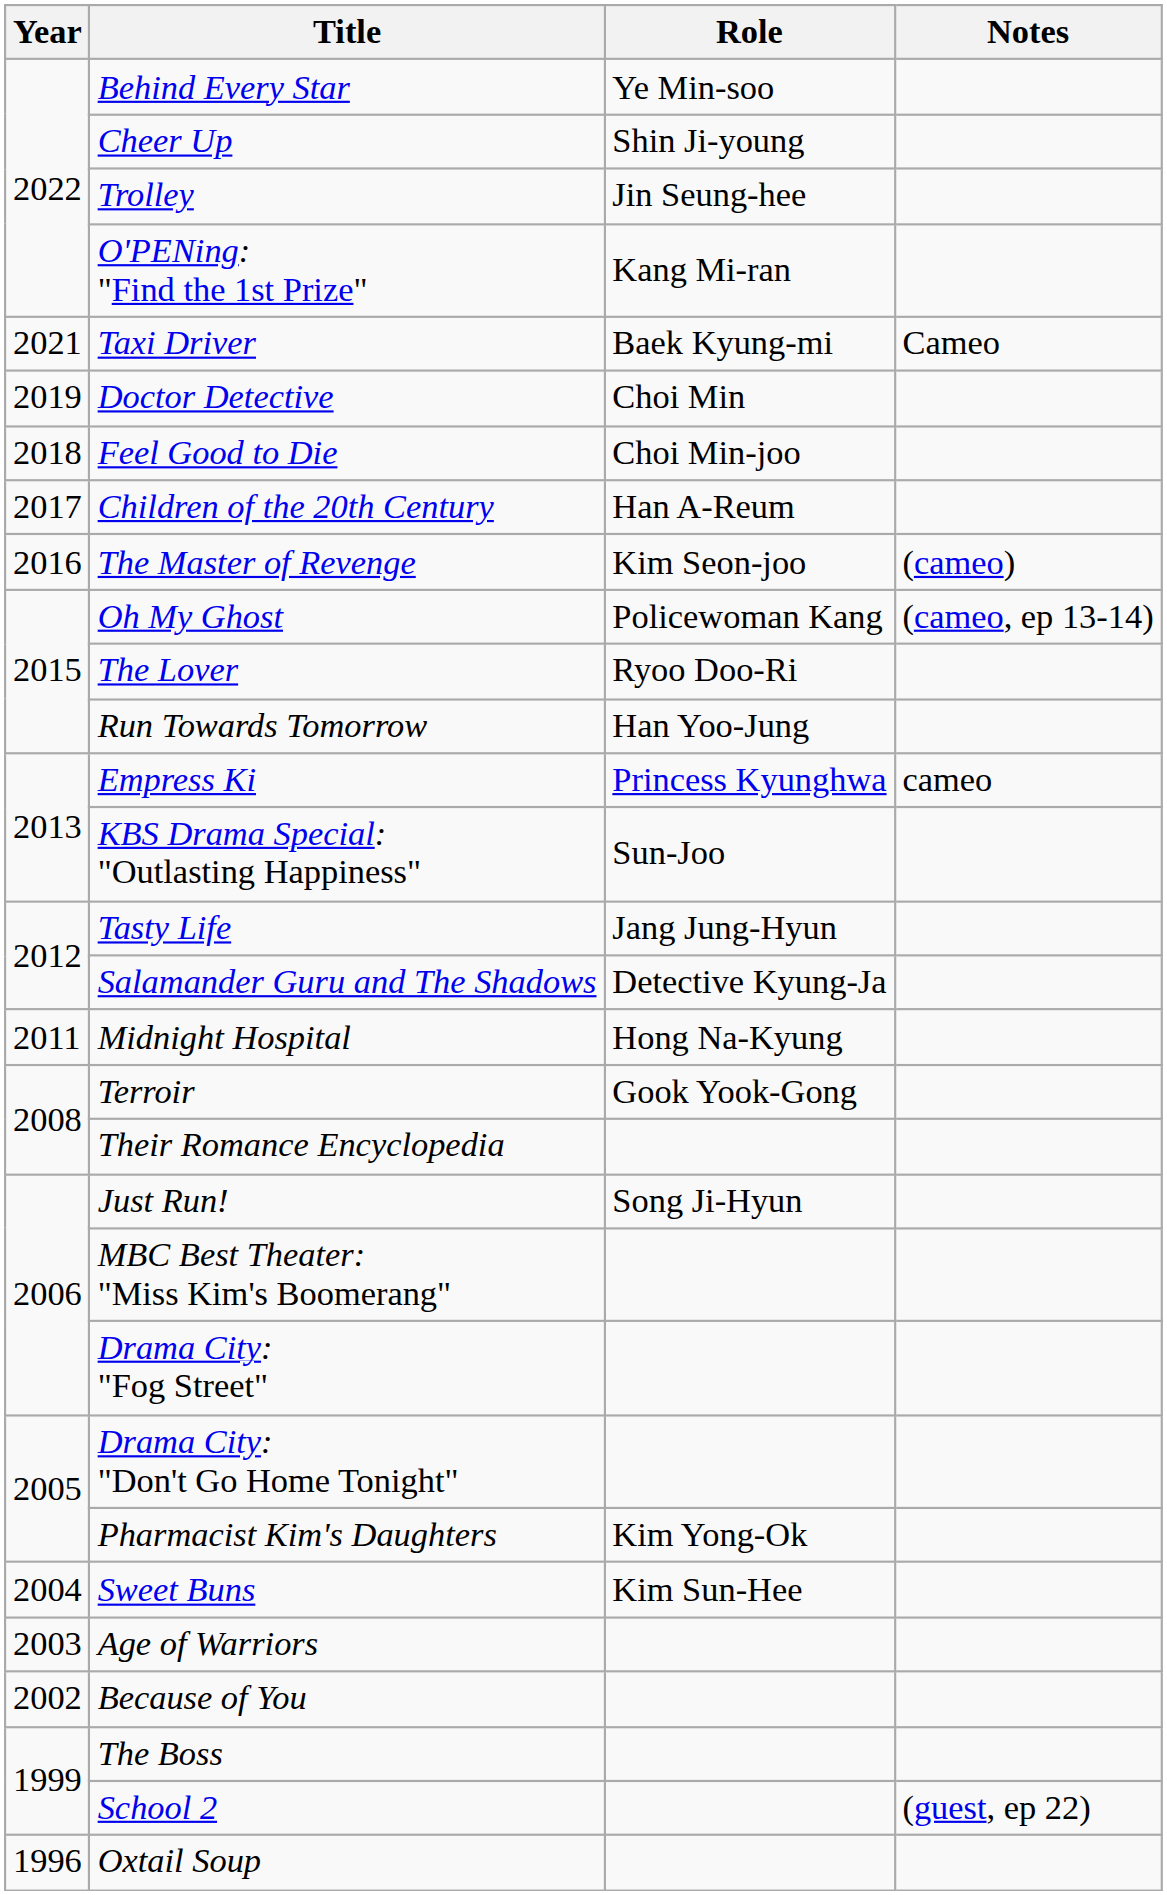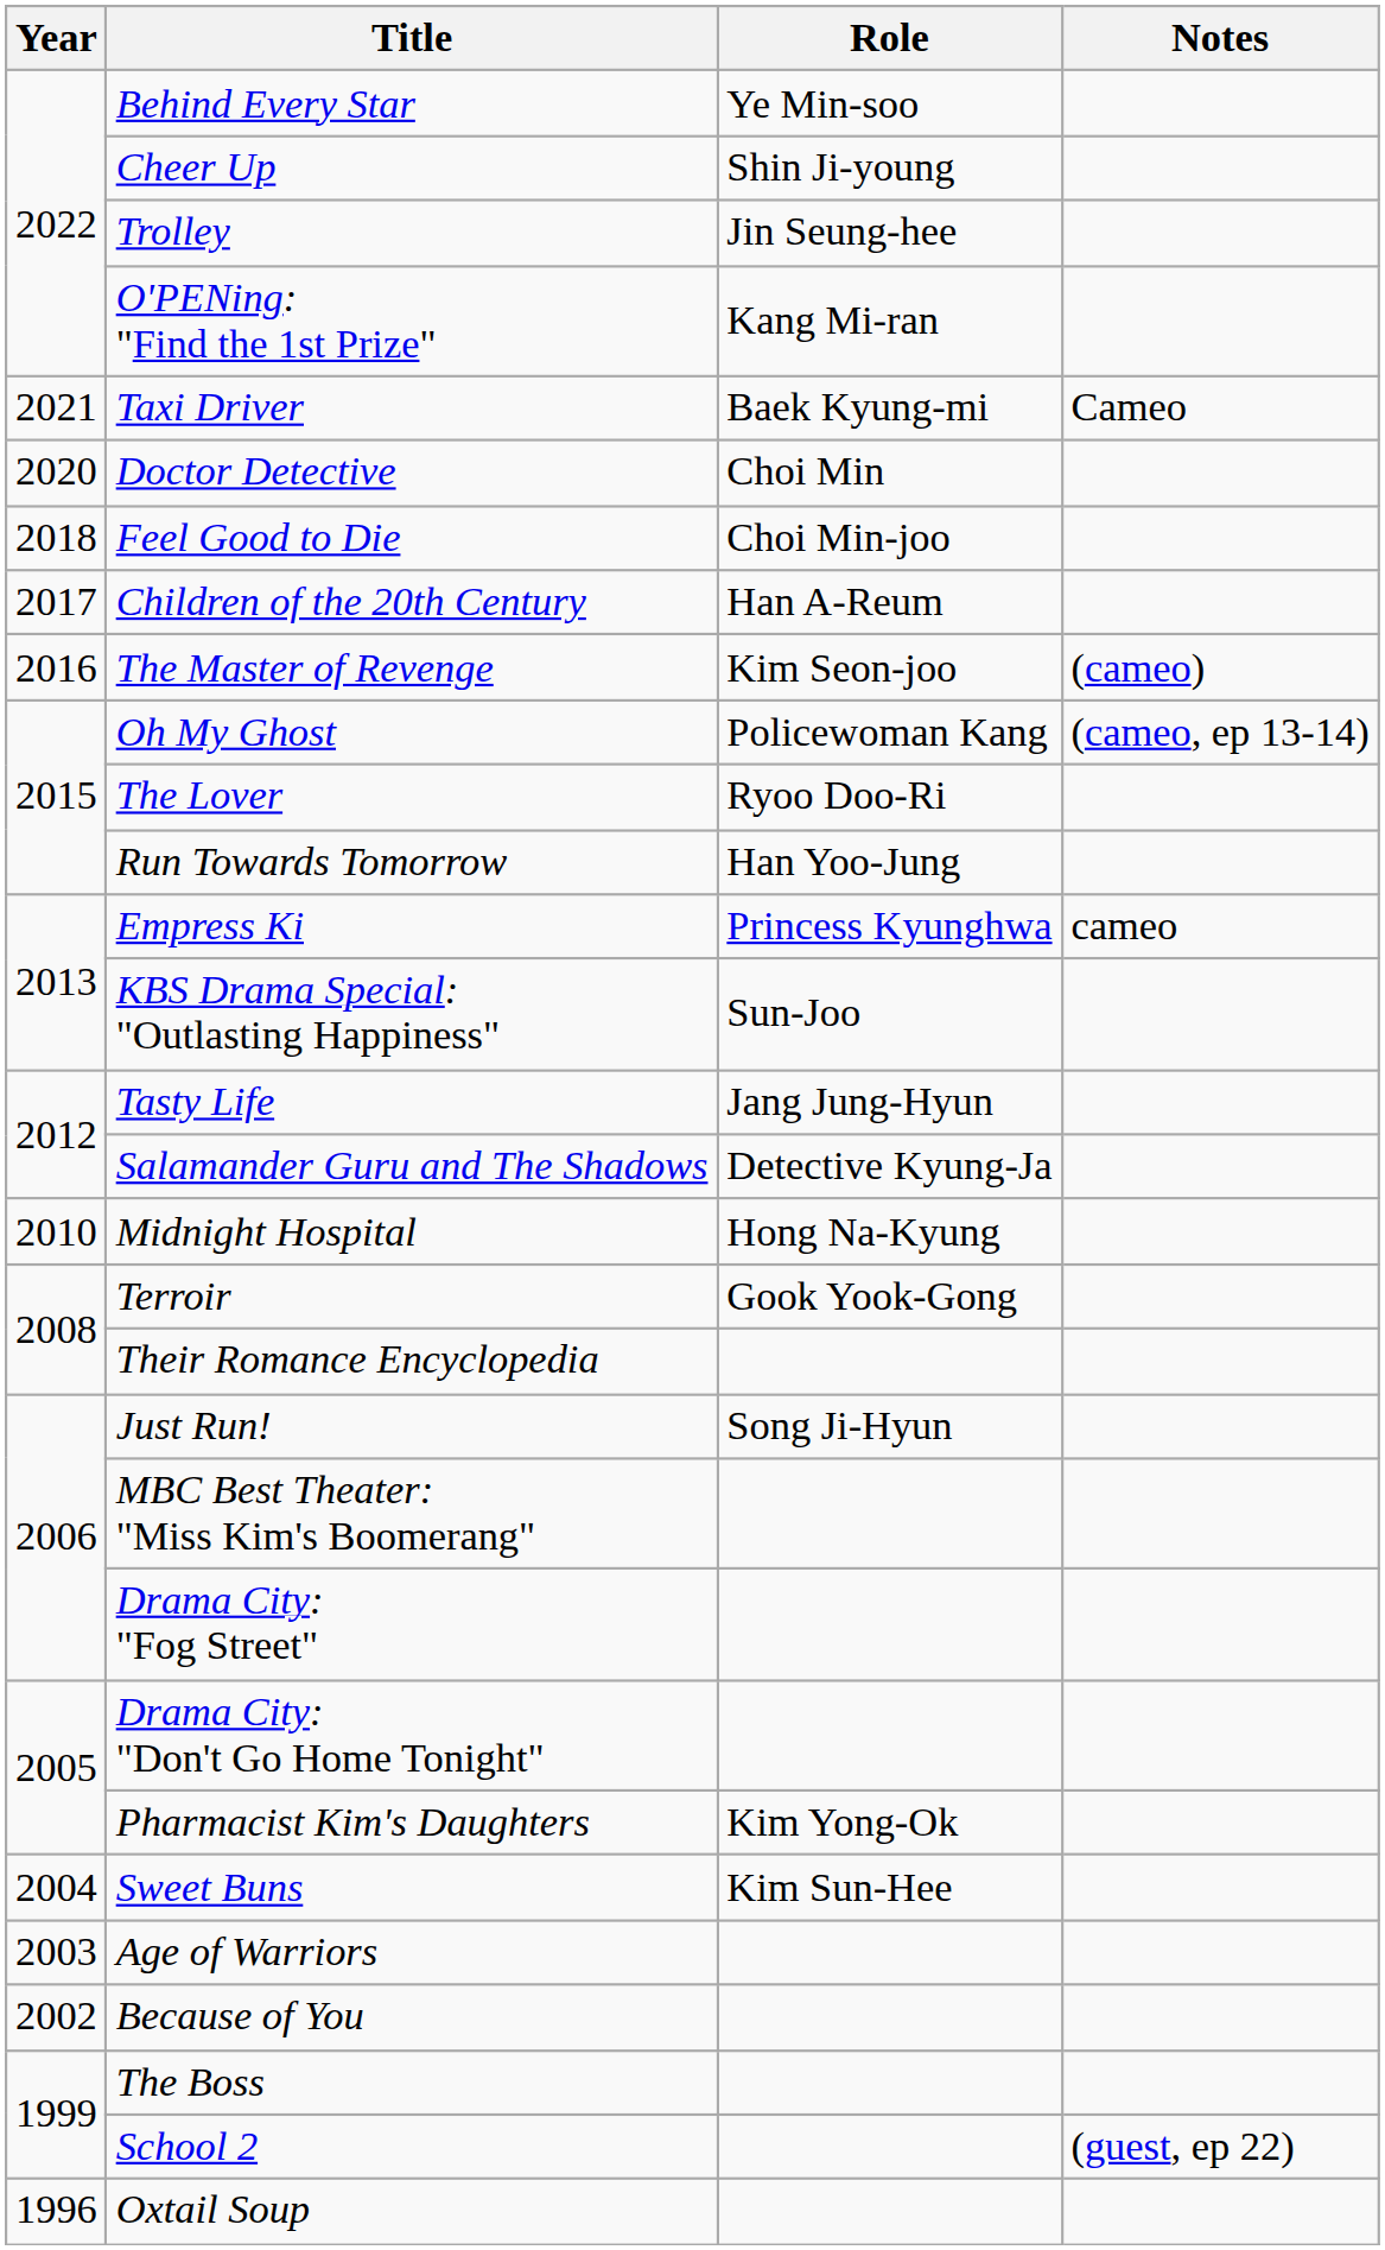 <table class="wikitable sortable">
 <tr>
 <th>Year</th>
 <th>Title</th>
 <th>Role</th>
 <th>Notes</th>
 </tr>
 <tr>
 <td rowspan="4">2022</td>
 <td><em><a href='#'>Behind Every Star</a></em></td>
 <td>Ye Min-soo</td>
 <td></td>
 </tr>
 <tr>
 <td><em><a href='#'>Cheer Up</a></em></td>
 <td>Shin Ji-young</td>
 <td></td>
 </tr>
 <tr>
 <td><em><a href='#'>Trolley</a></em></td>
 <td>Jin Seung-hee</td>
 <td></td>
 </tr>
 <tr>
 <td><em><a href='#'>O'PENing</a>:</em><br>"<a href='#'>Find the 1st Prize</a>"</td>
 <td>Kang Mi-ran</td>
 <td one act-drama; season 5></td>
 </tr>
 <tr>
 <td>2021</td>
 <td><em><a href='#'>Taxi Driver</a></em></td>
 <td>Baek Kyung-mi</td>
 <td>Cameo  </td>
 </tr>
 <tr>
-<td>2019</td>
+<td>2020</td>
 <td><em><a href='#'>Doctor Detective</a></em></td>
 <td>Choi Min</td>
 <td></td>
 </tr>
 <tr>
 <td>2018</td>
 <td><em><a href='#'>Feel Good to Die</a></em></td>
 <td>Choi Min-joo</td>
 <td></td>
 </tr>
 <tr>
 <td>2017</td>
 <td><em><a href='#'>Children of the 20th Century</a></em></td>
 <td>Han A-Reum</td>
 <td></td>
 </tr>
 <tr>
 <td>2016</td>
 <td><em><a href='#'>The Master of Revenge</a></em></td>
 <td>Kim Seon-joo</td>
 <td>(<a href='#'>cameo</a>)</td>
 </tr>
 <tr>
 <td rowspan="3">2015</td>
 <td><em><a href='#'>Oh My Ghost</a></em></td>
 <td>Policewoman Kang</td>
 <td>(<a href='#'>cameo</a>, ep 13-14)</td>
 </tr>
 <tr>
 <td><em><a href='#'>The Lover</a></em></td>
 <td>Ryoo Doo-Ri</td>
 <td></td>
 </tr>
 <tr>
 <td><em>Run Towards Tomorrow</em></td>
 <td>Han Yoo-Jung</td>
 <td></td>
 </tr>
 <tr>
 <td rowspan="2">2013</td>
 <td><em><a href='#'>Empress Ki</a></em></td>
 <td><a href='#'>Princess Kyunghwa</a></td>
 <td>cameo</td>
 </tr>
 <tr>
 <td><em><a href='#'>KBS Drama Special</a>:</em><br>"Outlasting Happiness"</td>
 <td>Sun-Joo</td>
 <td></td>
 </tr>
 <tr>
 <td rowspan="2">2012</td>
 <td><em><a href='#'>Tasty Life</a></em></td>
 <td>Jang Jung-Hyun</td>
 <td></td>
 </tr>
 <tr>
 <td><em><a href='#'>Salamander Guru and The Shadows</a></em></td>
 <td>Detective Kyung-Ja</td>
 <td></td>
 </tr>
 <tr>
-<td>2011</td>
+<td>2010</td>
 <td><em>Midnight Hospital</em></td>
 <td>Hong Na-Kyung</td>
 <td></td>
 </tr>
 <tr>
 <td rowspan=2>2008</td>
 <td><em>Terroir</em></td>
 <td>Gook Yook-Gong</td>
 <td></td>
 </tr>
 <tr>
 <td><em>Their Romance Encyclopedia</em></td>
 <td></td>
 <td></td>
 </tr>
 <tr>
 <td rowspan=3>2006</td>
 <td><em>Just Run!</em></td>
 <td>Song Ji-Hyun</td>
 <td></td>
 </tr>
 <tr>
 <td><em>MBC Best Theater:</em><br>"Miss Kim's Boomerang"</td>
 <td></td>
 <td></td>
 </tr>
 <tr>
 <td><em><a href='#'>Drama City</a>:</em><br>"Fog Street"</td>
 <td></td>
 <td></td>
 </tr>
 <tr>
 <td rowspan=2>2005</td>
 <td><em><a href='#'>Drama City</a>:</em><br>"Don't Go Home Tonight"</td>
 <td></td>
 <td></td>
 </tr>
 <tr>
 <td><em>Pharmacist Kim's Daughters</em></td>
 <td>Kim Yong-Ok</td>
 <td></td>
 </tr>
 <tr>
 <td>2004</td>
 <td><em><a href='#'>Sweet Buns</a></em></td>
 <td>Kim Sun-Hee</td>
 <td></td>
 </tr>
 <tr>
 <td>2003</td>
 <td><em>Age of Warriors</em></td>
 <td></td>
 <td></td>
 </tr>
 <tr>
 <td>2002</td>
 <td><em>Because of You</em></td>
 <td></td>
 <td></td>
 </tr>
 <tr>
 <td rowspan=2>1999</td>
 <td><em>The Boss</em></td>
 <td></td>
 <td></td>
 </tr>
 <tr>
 <td><em><a href='#'>School 2</a></em></td>
 <td></td>
 <td>(<a href='#'>guest</a>, ep 22)</td>
 </tr>
 <tr>
 <td>1996</td>
 <td><em>Oxtail Soup</em></td>
 <td></td>
 <td></td>
 </tr>
 </table>
